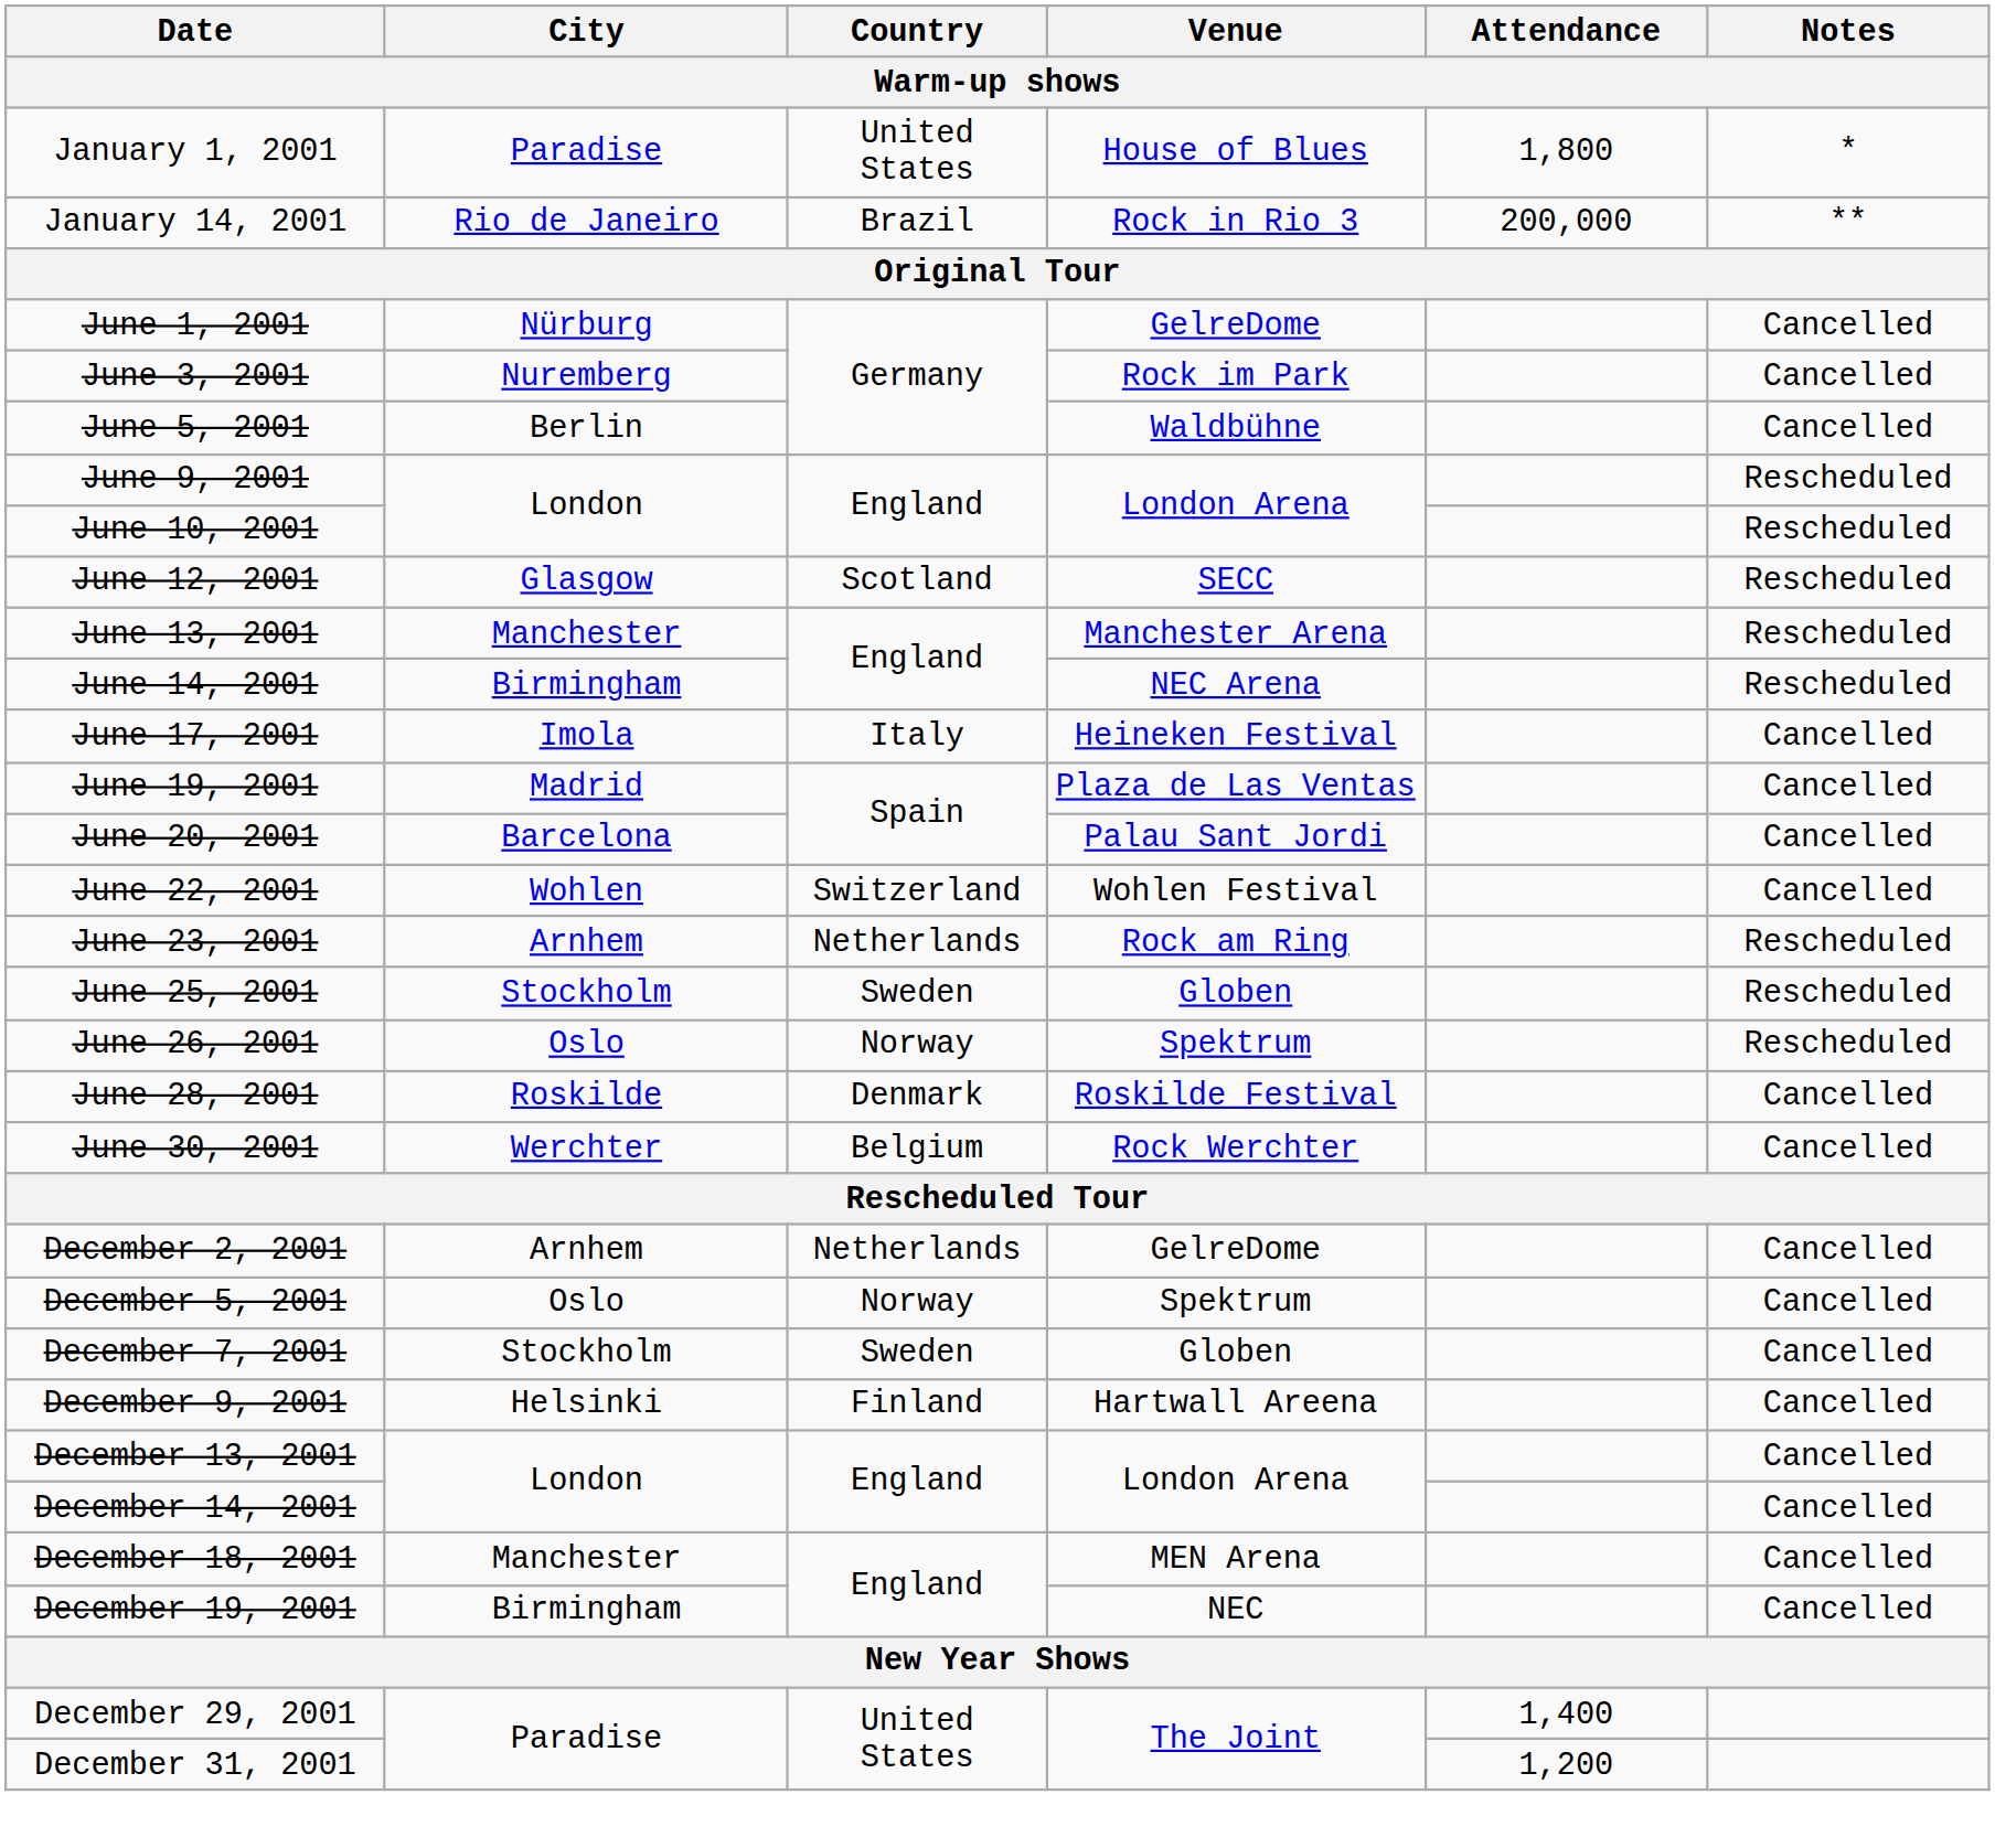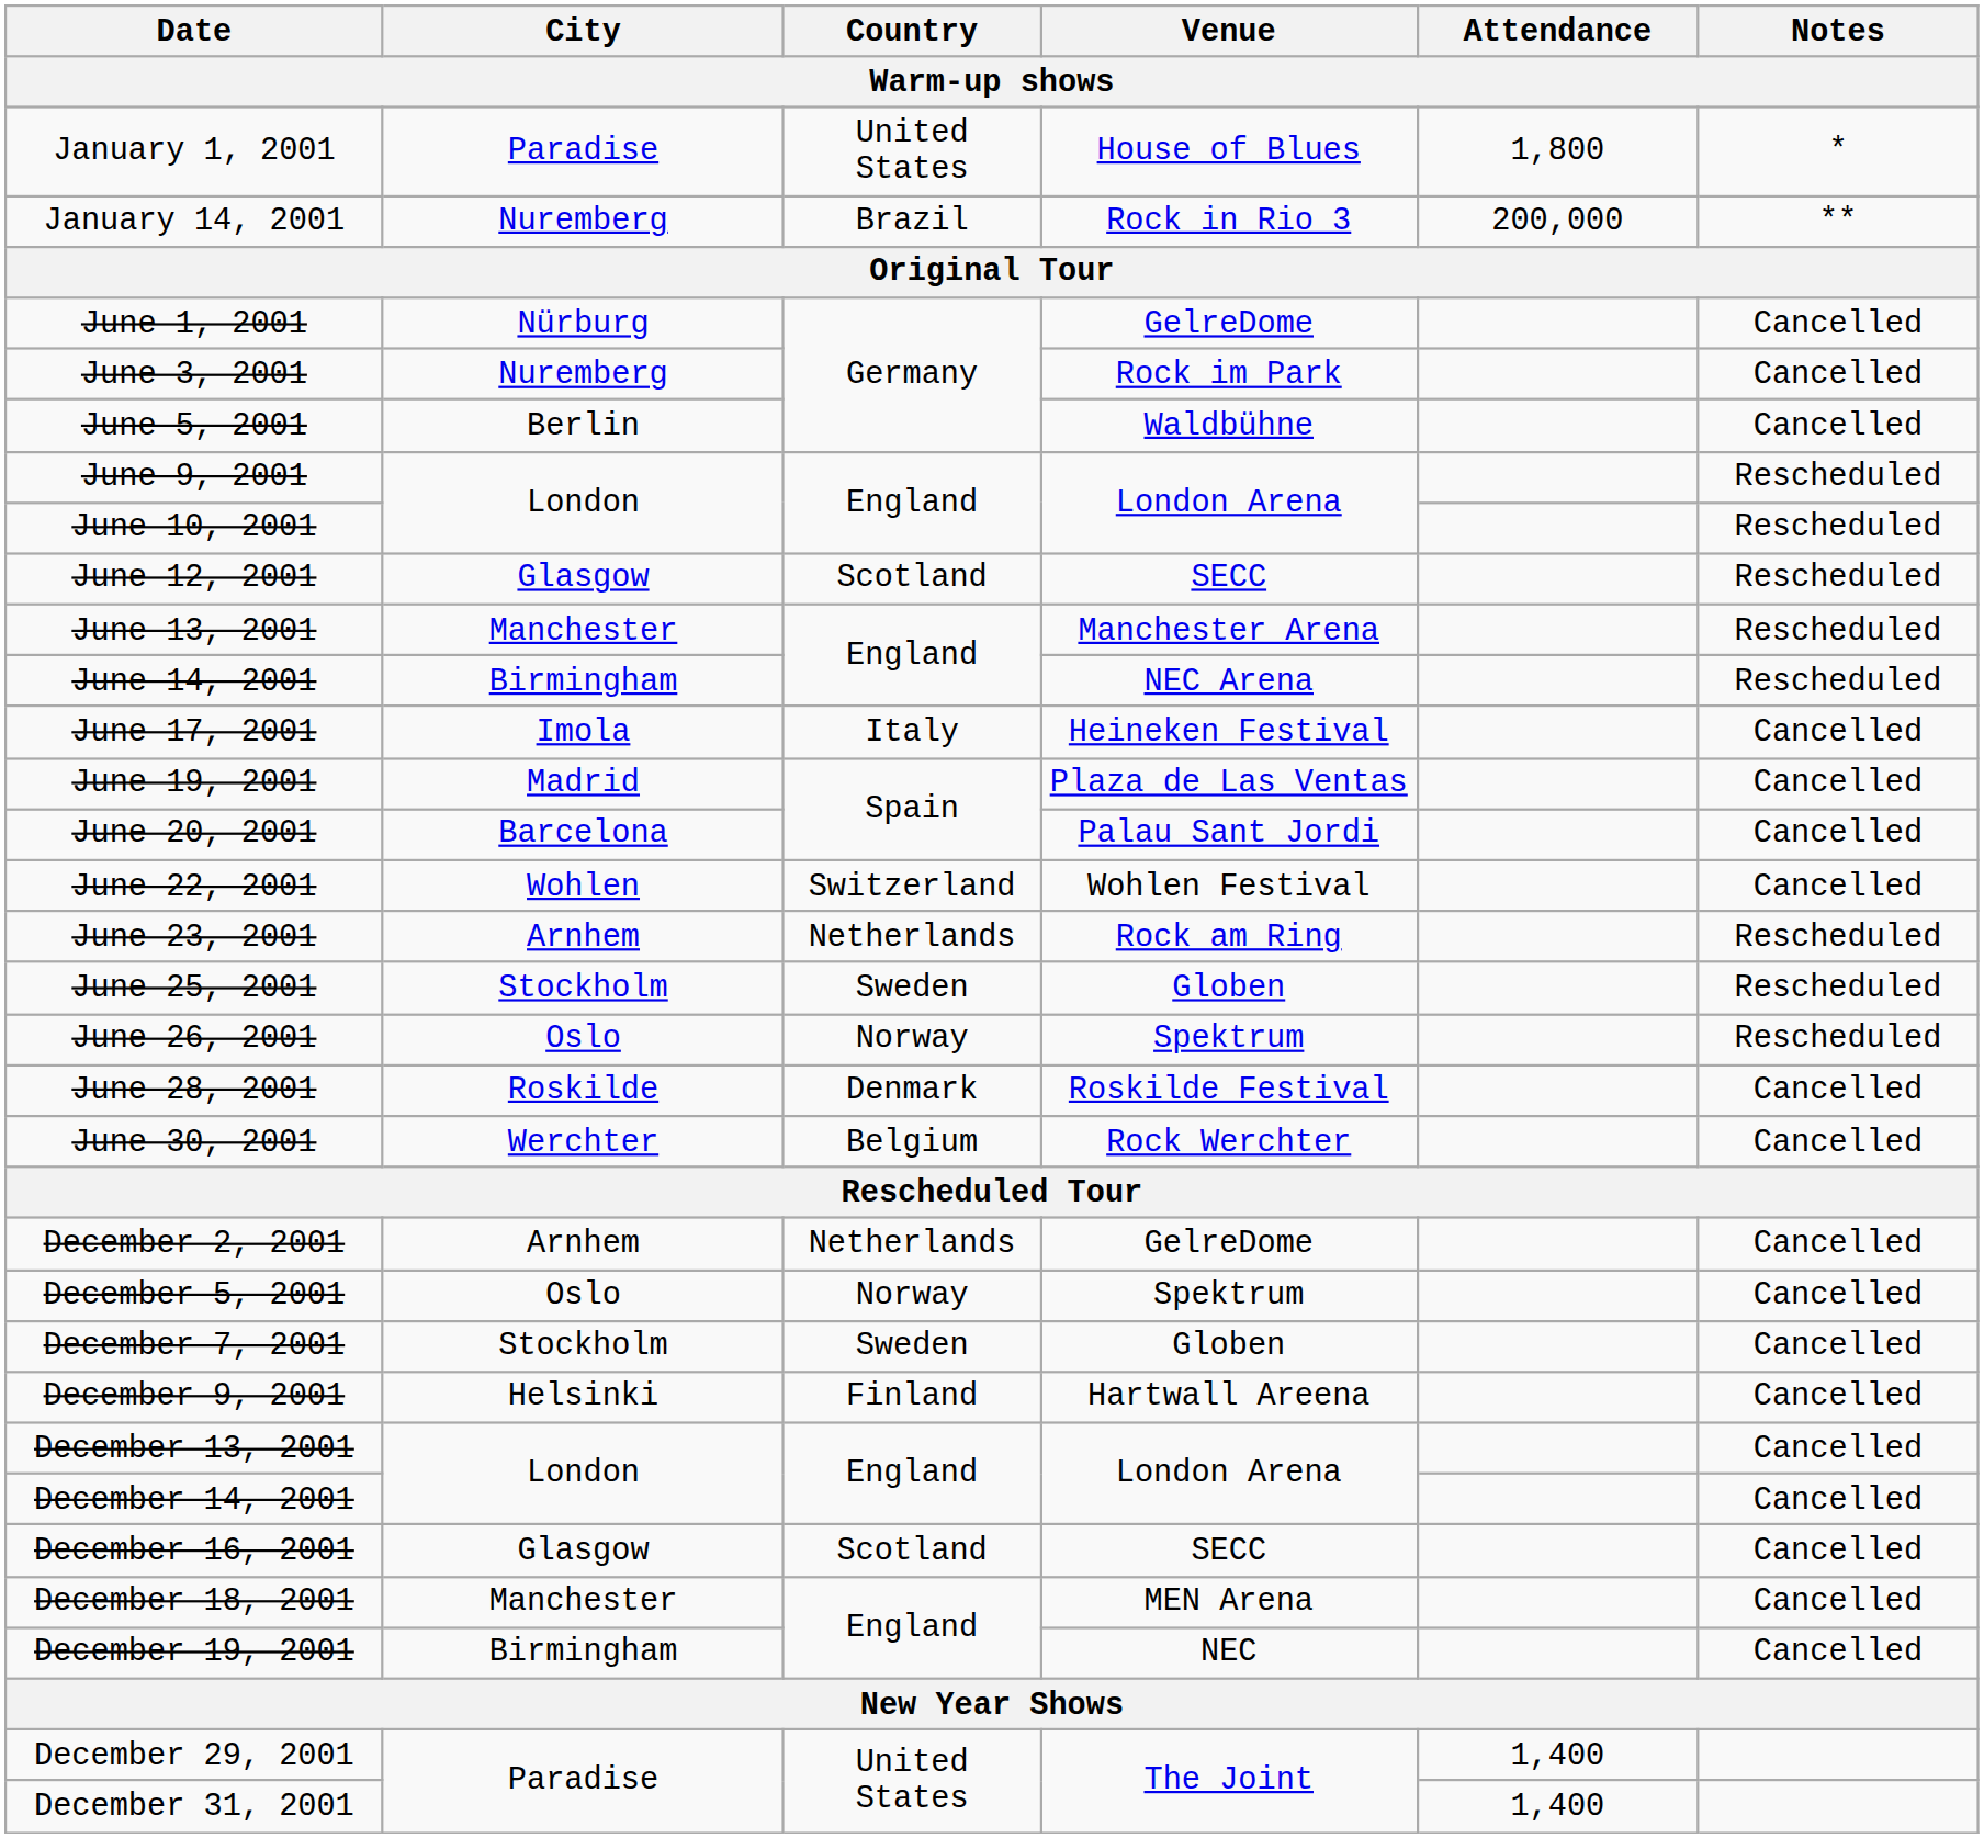 <table class="wikitable" style="text-align:center;">
 <tr>
 <th style="width:150px;">Date</th>
 <th style="width:160px;">City</th>
 <th style="width:100px;">Country</th>
 <th style="width:150px;">Venue</th>
 <th style="width:110px;">Attendance</th>
 <th style="width:110px;">Notes</th>
 </tr>
 <tr>
 <th colspan="6">Warm-up shows</th>
 </tr>
 <tr>
 <td>January 1, 2001</td>
 <td><a href='#'>Paradise</a></td>
 <td>United States</td>
 <td><a href='#'>House of Blues</a></td>
 <td>1,800</td>
 <td>*</td>
 </tr>
 <tr>
 <td>January 14, 2001</td>
-<td><a href='#'>Rio de Janeiro</a></td>
+<td><a href='#'>Nuremberg</a></td>
 <td>Brazil</td>
 <td><a href='#'>Rock in Rio 3</a></td>
 <td>200,000</td>
 <td>**</td>
 </tr>
 <tr>
 <th colspan="6">Original Tour</th>
 </tr>
 <tr>
 <td><s>June 1, 2001</s></td>
 <td><a href='#'>Nürburg</a></td>
 <td rowspan="3">Germany</td>
 <td><a href='#'>GelreDome</a></td>
 <td></td>
 <td>Cancelled</td>
 </tr>
 <tr>
 <td><s>June 3, 2001</s></td>
 <td><a href='#'>Nuremberg</a></td>
 <td><a href='#'>Rock im Park</a></td>
 <td></td>
 <td>Cancelled</td>
 </tr>
 <tr>
 <td><s>June 5, 2001</s></td>
 <td>Berlin</td>
 <td><a href='#'>Waldbühne</a></td>
 <td></td>
 <td>Cancelled</td>
 </tr>
 <tr>
 <td><s>June 9, 2001</s></td>
 <td rowspan="2">London</td>
 <td rowspan="2">England</td>
 <td rowspan="2"><a href='#'>London Arena</a></td>
 <td></td>
 <td>Rescheduled</td>
 </tr>
 <tr>
 <td><s>June 10, 2001</s></td>
 <td></td>
 <td>Rescheduled</td>
 </tr>
 <tr>
 <td><s>June 12, 2001</s></td>
 <td><a href='#'>Glasgow</a></td>
 <td>Scotland</td>
 <td><a href='#'>SECC</a></td>
 <td></td>
 <td>Rescheduled</td>
 </tr>
 <tr>
 <td><s>June 13, 2001</s></td>
 <td><a href='#'>Manchester</a></td>
 <td rowspan="2">England</td>
 <td><a href='#'>Manchester Arena</a></td>
 <td></td>
 <td>Rescheduled</td>
 </tr>
 <tr>
 <td><s>June 14, 2001</s></td>
 <td><a href='#'>Birmingham</a></td>
 <td><a href='#'>NEC Arena</a></td>
 <td></td>
 <td>Rescheduled</td>
 </tr>
 <tr>
 <td><s>June 17, 2001</s></td>
 <td><a href='#'>Imola</a></td>
 <td>Italy</td>
 <td><a href='#'>Heineken Festival</a></td>
 <td></td>
 <td>Cancelled</td>
 </tr>
 <tr>
 <td><s>June 19, 2001</s></td>
 <td><a href='#'>Madrid</a></td>
 <td rowspan="2">Spain</td>
 <td><a href='#'>Plaza de Las Ventas</a></td>
 <td></td>
 <td>Cancelled</td>
 </tr>
 <tr>
 <td><s>June 20, 2001</s></td>
 <td><a href='#'>Barcelona</a></td>
 <td><a href='#'>Palau Sant Jordi</a></td>
 <td></td>
 <td>Cancelled</td>
 </tr>
 <tr>
 <td><s>June 22, 2001</s></td>
 <td><a href='#'>Wohlen</a></td>
 <td>Switzerland</td>
 <td>Wohlen Festival</td>
 <td></td>
 <td>Cancelled</td>
 </tr>
 <tr>
 <td><s>June 23, 2001</s></td>
 <td><a href='#'>Arnhem</a></td>
 <td>Netherlands</td>
 <td><a href='#'>Rock am Ring</a></td>
 <td></td>
 <td>Rescheduled</td>
 </tr>
 <tr>
 <td><s>June 25, 2001</s></td>
 <td><a href='#'>Stockholm</a></td>
 <td>Sweden</td>
 <td><a href='#'>Globen</a></td>
 <td></td>
 <td>Rescheduled</td>
 </tr>
 <tr>
 <td><s>June 26, 2001</s></td>
 <td><a href='#'>Oslo</a></td>
 <td>Norway</td>
 <td><a href='#'>Spektrum</a></td>
 <td></td>
 <td>Rescheduled</td>
 </tr>
 <tr>
 <td><s>June 28, 2001</s></td>
 <td><a href='#'>Roskilde</a></td>
 <td>Denmark</td>
 <td><a href='#'>Roskilde Festival</a></td>
 <td></td>
 <td>Cancelled</td>
 </tr>
 <tr>
 <td><s>June 30, 2001</s></td>
 <td><a href='#'>Werchter</a></td>
 <td>Belgium</td>
 <td><a href='#'>Rock Werchter</a></td>
 <td></td>
 <td>Cancelled</td>
 </tr>
 <tr>
 <th colspan="6">Rescheduled Tour</th>
 </tr>
 <tr>
 <td><s>December 2, 2001</s></td>
 <td>Arnhem</td>
 <td>Netherlands</td>
 <td>GelreDome</td>
 <td></td>
 <td>Cancelled</td>
 </tr>
 <tr>
 <td><s>December 5, 2001</s></td>
 <td>Oslo</td>
 <td>Norway</td>
 <td>Spektrum</td>
 <td></td>
 <td>Cancelled</td>
 </tr>
 <tr>
 <td><s>December 7, 2001</s></td>
 <td>Stockholm</td>
 <td>Sweden</td>
 <td>Globen</td>
 <td></td>
 <td>Cancelled</td>
 </tr>
 <tr>
 <td><s>December 9, 2001</s></td>
 <td>Helsinki</td>
 <td>Finland</td>
 <td>Hartwall Areena</td>
 <td></td>
 <td>Cancelled</td>
 </tr>
 <tr>
 <td><s>December 13, 2001</s></td>
 <td rowspan="2">London</td>
 <td rowspan="2">England</td>
 <td rowspan="2">London Arena</td>
 <td></td>
 <td>Cancelled</td>
 </tr>
 <tr>
 <td><s>December 14, 2001</s></td>
 <td></td>
 <td>Cancelled</td>
 </tr>
 <tr>
+<td><s>December 16, 2001</s></td>
+<td>Glasgow</td>
+<td>Scotland</td>
+<td>SECC</td>
+<td></td>
+<td>Cancelled</td>
+</tr>
+<tr>
 <td><s>December 18, 2001</s></td>
 <td>Manchester</td>
 <td rowspan="2">England</td>
 <td>MEN Arena</td>
 <td></td>
 <td>Cancelled</td>
 </tr>
 <tr>
 <td><s>December 19, 2001</s></td>
 <td>Birmingham</td>
 <td>NEC</td>
 <td></td>
 <td>Cancelled</td>
 </tr>
 <tr>
 <th colspan="6">New Year Shows</th>
 </tr>
 <tr>
 <td>December 29, 2001</td>
 <td rowspan="2">Paradise</td>
 <td rowspan="2">United States</td>
 <td rowspan="2"><a href='#'>The Joint</a></td>
 <td>1,400</td>
 <td></td>
 </tr>
 <tr>
 <td>December 31, 2001</td>
-<td>1,200</td>
+<td>1,400</td>
 <td></td>
 </tr>
 </table>
